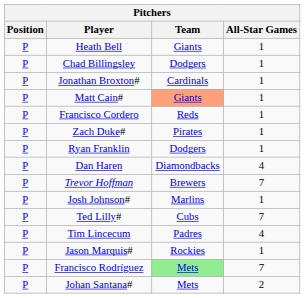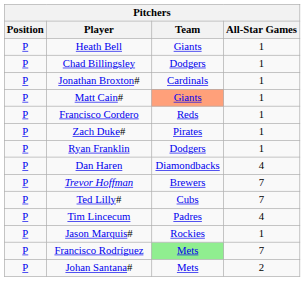 <table class="wikitable" style="text-align:center;">
 <tr>
 <th colspan="4">Pitchers</th>
 </tr>
 <tr>
 <th>Position</th>
 <th style="width:150px;">Player</th>
 <th style="width:100px;">Team</th>
 <th>All-Star Games</th>
 </tr>
 <tr>
 <td><a href='#'>P</a></td>
 <td><a href='#'>Heath Bell</a></td>
 <td><a href='#'>Giants</a></td>
 <td>1</td>
 </tr>
 <tr>
 <td><a href='#'>P</a></td>
 <td><a href='#'>Chad Billingsley</a></td>
 <td><a href='#'>Dodgers</a></td>
 <td>1</td>
 </tr>
 <tr>
 <td><a href='#'>P</a></td>
 <td><a href='#'>Jonathan Broxton</a>#</td>
 <td><a href='#'>Cardinals</a></td>
 <td>1</td>
 </tr>
 <tr>
 <td><a href='#'>P</a></td>
 <td><a href='#'>Matt Cain</a>#</td>
 <td style="background: lightsalmon;"><a href='#'>Giants</a></td>
 <td>1</td>
 </tr>
 <tr>
 <td><a href='#'>P</a></td>
 <td><a href='#'>Francisco Cordero</a></td>
 <td><a href='#'>Reds</a></td>
 <td>1</td>
 </tr>
 <tr>
 <td><a href='#'>P</a></td>
 <td><a href='#'>Zach Duke</a>#</td>
 <td><a href='#'>Pirates</a></td>
 <td>1</td>
 </tr>
 <tr>
 <td><a href='#'>P</a></td>
 <td><a href='#'>Ryan Franklin</a></td>
 <td><a href='#'>Dodgers</a></td>
 <td>1</td>
 </tr>
 <tr>
 <td><a href='#'>P</a></td>
 <td><a href='#'>Dan Haren</a></td>
 <td><a href='#'>Diamondbacks</a></td>
 <td>4</td>
 </tr>
 <tr>
 <td><a href='#'>P</a></td>
 <td><em><a href='#'>Trevor Hoffman</a></em></td>
 <td><a href='#'>Brewers</a></td>
 <td>7</td>
 </tr>
 <tr>
 <td><a href='#'>P</a></td>
-<td><a href='#'>Josh Johnson</a>#</td>
-<td><a href='#'>Marlins</a></td>
-<td>1</td>
-</tr>
-<tr>
-<td><a href='#'>P</a></td>
 <td><a href='#'>Ted Lilly</a>#</td>
 <td><a href='#'>Cubs</a></td>
 <td>7</td>
 </tr>
 <tr>
 <td><a href='#'>P</a></td>
 <td><a href='#'>Tim Lincecum</a></td>
 <td><a href='#'>Padres</a></td>
 <td>4</td>
 </tr>
 <tr>
 <td><a href='#'>P</a></td>
 <td><a href='#'>Jason Marquis</a>#</td>
 <td><a href='#'>Rockies</a></td>
 <td>1</td>
 </tr>
 <tr>
 <td><a href='#'>P</a></td>
 <td><a href='#'>Francisco Rodríguez</a></td>
 <td style="background: lightgreen;"><a href='#'>Mets</a></td>
 <td>7</td>
 </tr>
 <tr>
 <td><a href='#'>P</a></td>
 <td><a href='#'>Johan Santana</a>#</td>
 <td><a href='#'>Mets</a></td>
 <td>2</td>
 </tr>
 </table>
